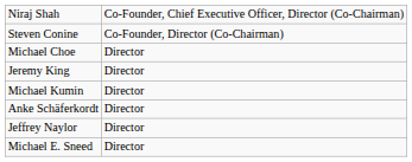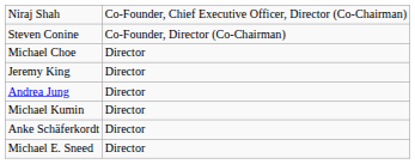 <table class="wikitable">
 <tr>
 <td>Niraj Shah</td>
 <td>Co-Founder, Chief Executive Officer, Director (Co-Chairman)</td>
 </tr>
 <tr>
 <td>Steven Conine</td>
 <td>Co-Founder, Director (Co-Chairman)</td>
 </tr>
 <tr>
 <td>Michael Choe</td>
 <td>Director</td>
 </tr>
 <tr>
 <td>Jeremy King</td>
 <td>Director</td>
 </tr>
 <tr>
+<td><a href='#'>Andrea Jung</a></td>
+<td>Director</td>
+</tr>
+<tr>
 <td>Michael Kumin</td>
 <td>Director</td>
 </tr>
 <tr>
 <td>Anke Schäferkordt</td>
 <td>Director</td>
 </tr>
 <tr>
-<td>Jeffrey Naylor</td>
-<td>Director</td>
-</tr>
-<tr>
 <td>Michael E. Sneed</td>
 <td>Director  </td>
 </tr>
 </table>
